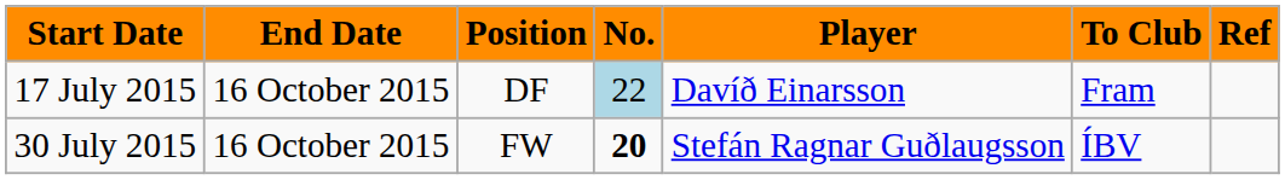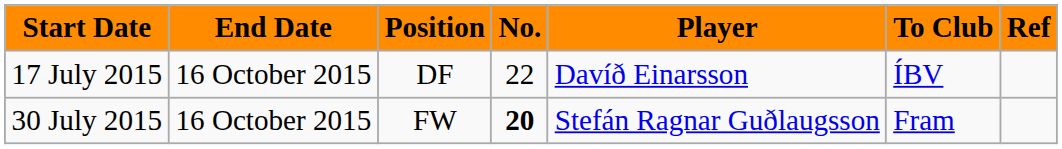 <table class="wikitable sortable">
 <tr>
 <th style="background:#FF8C00; color:black;"><strong>Start Date</strong></th>
 <th style="background:#FF8C00; color:black;"><strong>End Date</strong></th>
 <th style="background:#FF8C00; color:black;"><strong>Position</strong></th>
 <th style="background:#FF8C00; color:black;"><strong>No.</strong></th>
 <th style="background:#FF8C00; color:black;"><strong>Player</strong></th>
 <th style="background:#FF8C00; color:black;"><strong>To Club</strong></th>
 <th style="background:#FF8C00; color:black;"><strong>Ref</strong></th>
 </tr>
 <tr>
 <td>17 July 2015</td>
 <td>16 October 2015</td>
 <td style="text-align:center;">DF</td>
-<td style="background: lightblue; text-align:center;">22</td>
+<td style="text-align:center;">22</td>
 <td style="text-align:left;"> <a href='#'>Davíð Einarsson</a></td>
-<td style="text-align:left;"> <a href='#'>Fram</a></td>
+<td style="text-align:left;"> <a href='#'>ÍBV</a></td>
 <td></td>
 </tr>
 <tr>
 <td>30 July 2015</td>
 <td>16 October 2015</td>
 <td style="text-align:center;">FW</td>
 <td style="text-align:center;"><strong>20</strong></td>
 <td style="text-align:left;"> <a href='#'>Stefán Ragnar Guðlaugsson</a></td>
-<td style="text-align:left;"> <a href='#'>ÍBV</a></td>
+<td style="text-align:left;"> <a href='#'>Fram</a></td>
 <td></td>
 </tr>
 </table>
